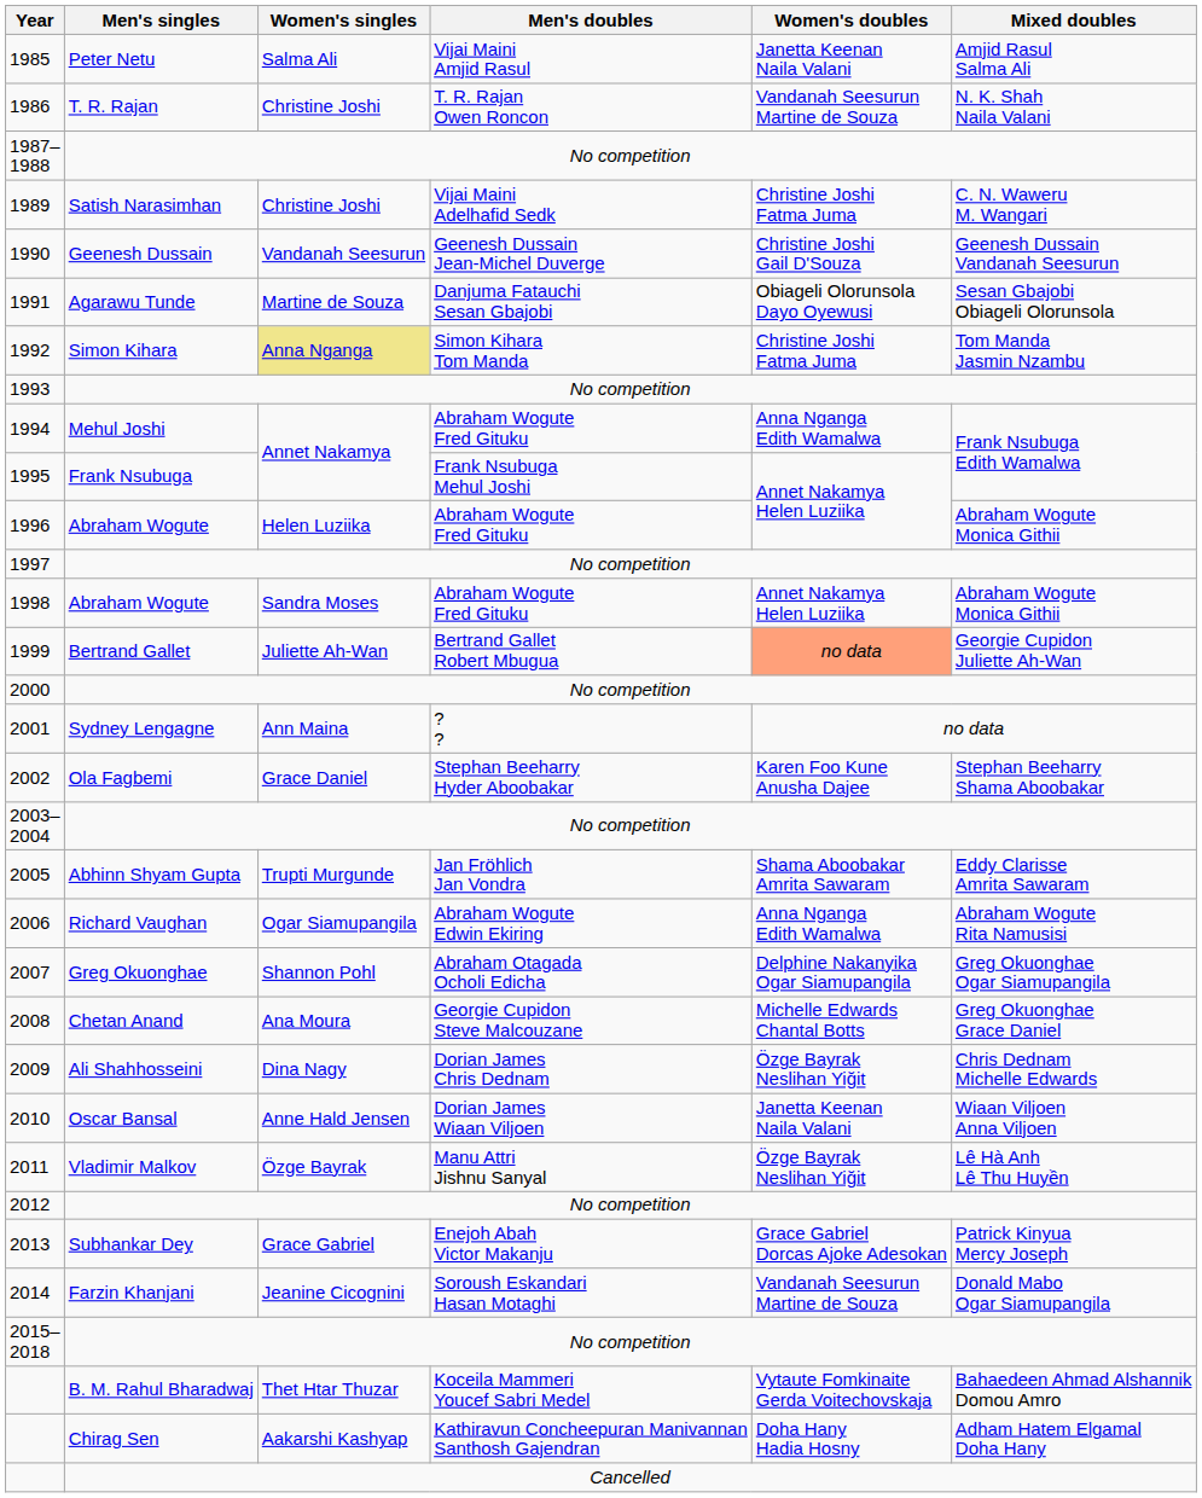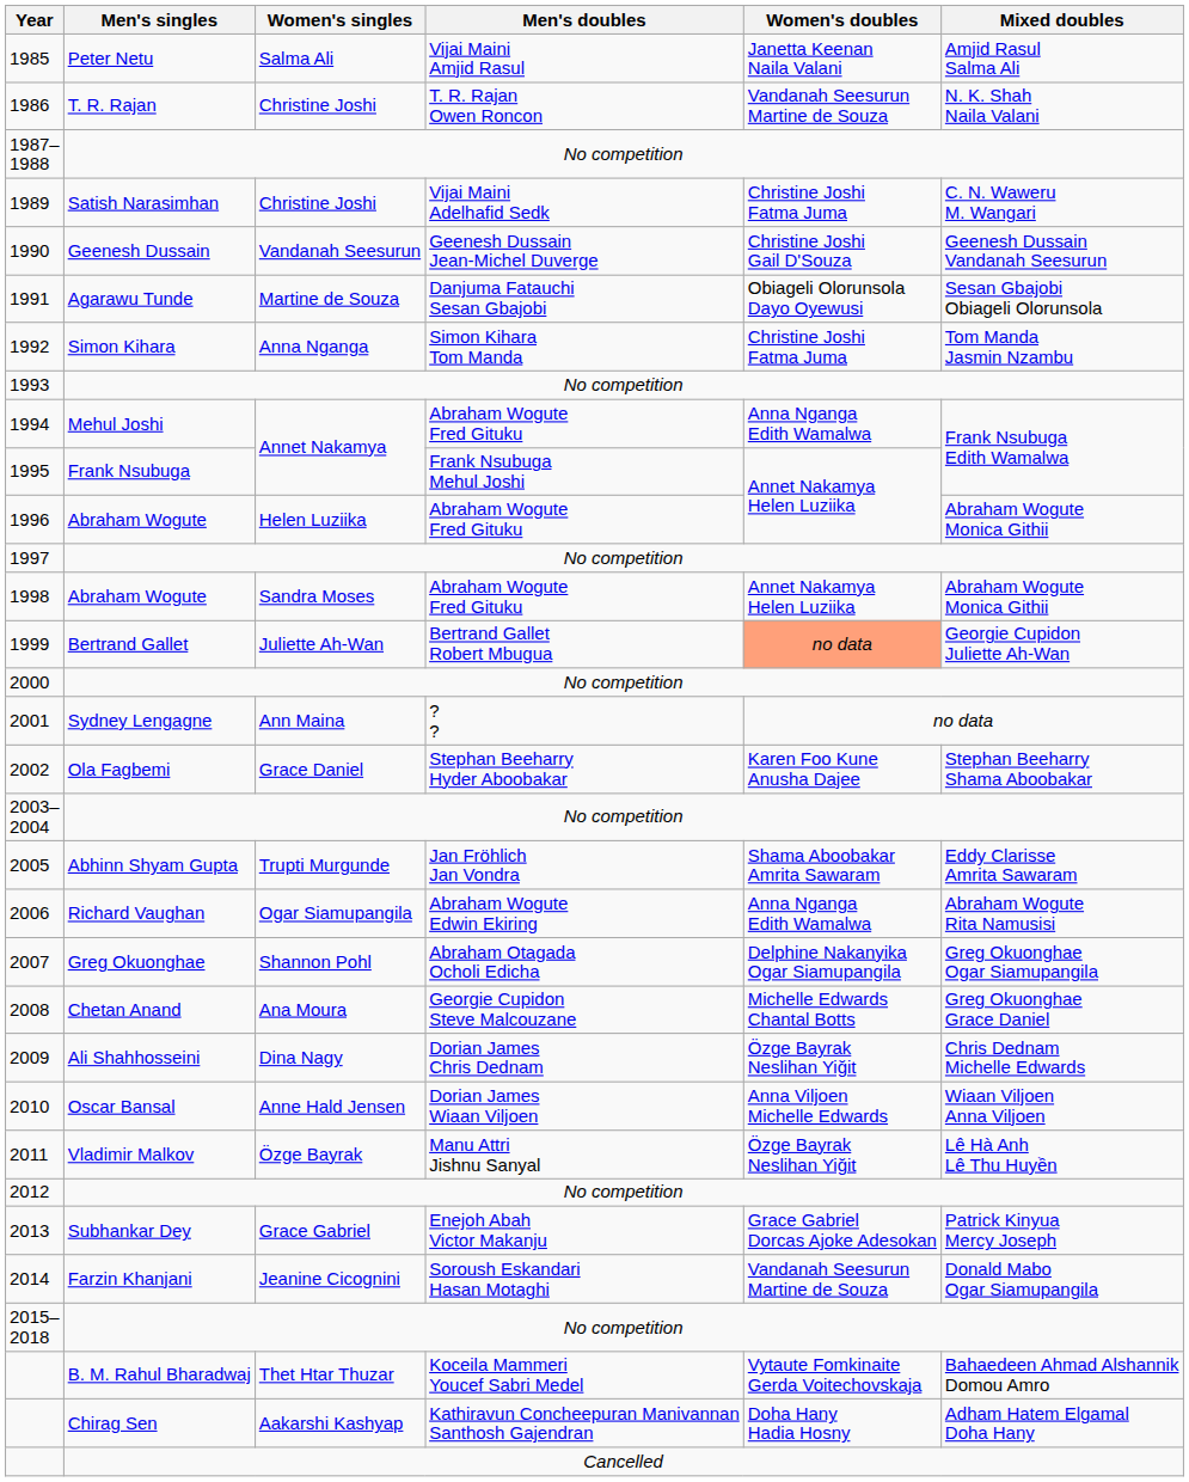 <table class=wikitable style="font-size:90%;">
 <tr>
 <th>Year</th>
 <th>Men's singles</th>
 <th>Women's singles</th>
 <th>Men's doubles</th>
 <th>Women's doubles</th>
 <th>Mixed doubles</th>
 </tr>
 <tr>
 <td>1985</td>
 <td> <a href='#'>Peter Netu</a></td>
 <td> <a href='#'>Salma Ali</a></td>
 <td> <a href='#'>Vijai Maini</a><br> <a href='#'>Amjid Rasul</a></td>
 <td> <a href='#'>Janetta Keenan</a><br> <a href='#'>Naila Valani</a></td>
 <td> <a href='#'>Amjid Rasul</a><br> <a href='#'>Salma Ali</a></td>
 </tr>
 <tr>
 <td>1986</td>
 <td> <a href='#'>T. R.  Rajan</a></td>
 <td> <a href='#'>Christine Joshi</a></td>
 <td> <a href='#'>T. R.  Rajan</a><br> <a href='#'>Owen Roncon</a></td>
 <td> <a href='#'>Vandanah Seesurun</a><br> <a href='#'>Martine de Souza</a></td>
 <td> <a href='#'>N. K. Shah</a><br> <a href='#'>Naila Valani</a></td>
 </tr>
 <tr>
 <td>1987–<br>1988</td>
 <td colspan=5 align=center><em>No competition</em></td>
 </tr>
 <tr>
 <td>1989</td>
 <td> <a href='#'>Satish Narasimhan</a></td>
 <td> <a href='#'>Christine Joshi</a></td>
 <td> <a href='#'>Vijai Maini</a><br> <a href='#'>Adelhafid Sedk</a></td>
 <td> <a href='#'>Christine Joshi</a><br> <a href='#'>Fatma Juma</a></td>
 <td> <a href='#'>C. N. Waweru</a><br> <a href='#'>M. Wangari</a></td>
 </tr>
 <tr>
 <td>1990</td>
 <td> <a href='#'>Geenesh Dussain</a></td>
 <td> <a href='#'>Vandanah Seesurun</a></td>
 <td> <a href='#'>Geenesh Dussain</a><br> <a href='#'>Jean-Michel Duverge</a></td>
 <td> <a href='#'>Christine Joshi</a><br> <a href='#'>Gail D'Souza</a></td>
 <td> <a href='#'>Geenesh Dussain</a><br> <a href='#'>Vandanah Seesurun</a></td>
 </tr>
 <tr>
 <td>1991</td>
 <td> <a href='#'>Agarawu Tunde</a></td>
 <td> <a href='#'>Martine de Souza</a></td>
 <td> <a href='#'>Danjuma Fatauchi</a><br> <a href='#'>Sesan Gbajobi</a></td>
 <td> Obiageli Olorunsola<br> <a href='#'>Dayo Oyewusi</a></td>
 <td> <a href='#'>Sesan Gbajobi</a><br> Obiageli Olorunsola</td>
 </tr>
 <tr>
 <td>1992</td>
 <td> <a href='#'>Simon Kihara</a></td>
-<td style="background: khaki;"> <a href='#'>Anna Nganga</a></td>
+<td> <a href='#'>Anna Nganga</a></td>
 <td> <a href='#'>Simon Kihara</a><br> <a href='#'>Tom Manda</a></td>
 <td> <a href='#'>Christine Joshi</a><br> <a href='#'>Fatma Juma</a></td>
 <td> <a href='#'>Tom Manda</a><br> <a href='#'>Jasmin Nzambu</a></td>
 </tr>
 <tr>
 <td>1993</td>
 <td colspan=5 align=center><em>No competition</em></td>
 </tr>
 <tr>
 <td>1994</td>
 <td> <a href='#'>Mehul Joshi</a></td>
 <td rowspan=2> <a href='#'>Annet Nakamya</a></td>
 <td> <a href='#'>Abraham Wogute</a><br> <a href='#'>Fred Gituku</a></td>
 <td> <a href='#'>Anna Nganga</a><br> <a href='#'>Edith Wamalwa</a></td>
 <td rowspan=2> <a href='#'>Frank Nsubuga</a><br> <a href='#'>Edith Wamalwa</a></td>
 </tr>
 <tr>
 <td>1995</td>
 <td> <a href='#'>Frank Nsubuga</a></td>
 <td> <a href='#'>Frank Nsubuga</a><br> <a href='#'>Mehul Joshi</a></td>
 <td rowspan=2> <a href='#'>Annet Nakamya</a><br> <a href='#'>Helen Luziika</a></td>
 </tr>
 <tr>
 <td>1996</td>
 <td> <a href='#'>Abraham Wogute</a></td>
 <td> <a href='#'>Helen Luziika</a></td>
 <td> <a href='#'>Abraham Wogute</a><br> <a href='#'>Fred Gituku</a></td>
 <td> <a href='#'>Abraham Wogute</a><br> <a href='#'>Monica Githii</a></td>
 </tr>
 <tr>
 <td>1997</td>
 <td colspan=5 align=center><em>No competition</em></td>
 </tr>
 <tr>
 <td>1998</td>
 <td> <a href='#'>Abraham Wogute</a></td>
 <td> <a href='#'>Sandra Moses</a></td>
 <td> <a href='#'>Abraham Wogute</a><br> <a href='#'>Fred Gituku</a></td>
 <td> <a href='#'>Annet Nakamya</a><br> <a href='#'>Helen Luziika</a></td>
 <td> <a href='#'>Abraham Wogute</a><br> <a href='#'>Monica Githii</a></td>
 </tr>
 <tr>
 <td>1999</td>
 <td> <a href='#'>Bertrand Gallet</a></td>
 <td> <a href='#'>Juliette Ah-Wan</a></td>
 <td> <a href='#'>Bertrand Gallet</a><br> <a href='#'>Robert Mbugua</a></td>
 <td align=center style="background: lightsalmon;"><em>no data</em></td>
 <td> <a href='#'>Georgie Cupidon</a><br> <a href='#'>Juliette Ah-Wan</a></td>
 </tr>
 <tr>
 <td>2000</td>
 <td colspan=5 align=center><em>No competition</em></td>
 </tr>
 <tr>
 <td>2001</td>
 <td> <a href='#'>Sydney Lengagne</a></td>
 <td> <a href='#'>Ann Maina</a></td>
 <td> ?<br> ?</td>
 <td colspan=2 align=center><em>no data</em></td>
 </tr>
 <tr>
 <td>2002</td>
 <td> <a href='#'>Ola Fagbemi</a></td>
 <td> <a href='#'>Grace Daniel</a></td>
 <td> <a href='#'>Stephan Beeharry</a><br> <a href='#'>Hyder Aboobakar</a></td>
 <td> <a href='#'>Karen Foo Kune</a><br> <a href='#'>Anusha Dajee</a></td>
 <td> <a href='#'>Stephan Beeharry</a><br> <a href='#'>Shama Aboobakar</a></td>
 </tr>
 <tr>
 <td>2003–<br>2004</td>
 <td colspan=5 align=center><em>No competition</em></td>
 </tr>
 <tr>
 <td>2005</td>
 <td> <a href='#'>Abhinn Shyam Gupta</a></td>
 <td> <a href='#'>Trupti Murgunde</a></td>
 <td> <a href='#'>Jan Fröhlich</a><br> <a href='#'>Jan Vondra</a></td>
 <td> <a href='#'>Shama Aboobakar</a><br> <a href='#'>Amrita Sawaram</a></td>
 <td> <a href='#'>Eddy Clarisse</a><br> <a href='#'>Amrita Sawaram</a></td>
 </tr>
 <tr>
 <td>2006</td>
 <td> <a href='#'>Richard Vaughan</a></td>
 <td> <a href='#'>Ogar Siamupangila</a></td>
 <td> <a href='#'>Abraham Wogute</a><br> <a href='#'>Edwin Ekiring</a></td>
 <td> <a href='#'>Anna Nganga</a><br> <a href='#'>Edith Wamalwa</a></td>
 <td> <a href='#'>Abraham Wogute</a><br> <a href='#'>Rita Namusisi</a></td>
 </tr>
 <tr>
 <td>2007</td>
 <td> <a href='#'>Greg Okuonghae</a></td>
 <td> <a href='#'>Shannon Pohl</a></td>
 <td> <a href='#'>Abraham Otagada</a><br> <a href='#'>Ocholi Edicha</a></td>
 <td> <a href='#'>Delphine Nakanyika</a><br> <a href='#'>Ogar Siamupangila</a></td>
 <td> <a href='#'>Greg Okuonghae</a><br> <a href='#'>Ogar Siamupangila</a></td>
 </tr>
 <tr>
 <td>2008</td>
 <td> <a href='#'>Chetan Anand</a></td>
 <td> <a href='#'>Ana Moura</a></td>
 <td> <a href='#'>Georgie Cupidon</a><br> <a href='#'>Steve Malcouzane</a></td>
 <td> <a href='#'>Michelle Edwards</a><br> <a href='#'>Chantal Botts</a></td>
 <td> <a href='#'>Greg Okuonghae</a><br> <a href='#'>Grace Daniel</a></td>
 </tr>
 <tr>
 <td>2009</td>
 <td> <a href='#'>Ali Shahhosseini</a></td>
 <td> <a href='#'>Dina Nagy</a></td>
 <td> <a href='#'>Dorian James</a><br> <a href='#'>Chris Dednam</a></td>
 <td> <a href='#'>Özge Bayrak</a><br> <a href='#'>Neslihan Yiğit</a></td>
 <td> <a href='#'>Chris Dednam</a><br> <a href='#'>Michelle Edwards</a></td>
 </tr>
 <tr>
 <td>2010</td>
 <td> <a href='#'>Oscar Bansal</a></td>
 <td> <a href='#'>Anne Hald Jensen</a></td>
 <td> <a href='#'>Dorian James</a><br> <a href='#'>Wiaan Viljoen</a></td>
-<td> <a href='#'>Janetta Keenan</a><br> <a href='#'>Naila Valani</a></td>
+<td> <a href='#'>Anna Viljoen</a><br> <a href='#'>Michelle Edwards</a></td>
 <td> <a href='#'>Wiaan Viljoen</a><br> <a href='#'>Anna Viljoen</a></td>
 </tr>
 <tr>
 <td>2011</td>
 <td> <a href='#'>Vladimir Malkov</a></td>
 <td> <a href='#'>Özge Bayrak</a></td>
 <td> <a href='#'>Manu Attri</a><br> Jishnu Sanyal</td>
 <td> <a href='#'>Özge Bayrak</a><br> <a href='#'>Neslihan Yiğit</a></td>
 <td> <a href='#'>Lê Hà Anh</a><br> <a href='#'>Lê Thu Huyền</a></td>
 </tr>
 <tr>
 <td>2012</td>
 <td colspan=5 align=center><em>No competition</em></td>
 </tr>
 <tr>
 <td>2013</td>
 <td> <a href='#'>Subhankar Dey</a></td>
 <td> <a href='#'>Grace Gabriel</a></td>
 <td> <a href='#'>Enejoh Abah</a><br> <a href='#'>Victor Makanju</a></td>
 <td> <a href='#'>Grace Gabriel</a><br> <a href='#'>Dorcas Ajoke Adesokan</a></td>
 <td> <a href='#'>Patrick Kinyua</a><br> <a href='#'>Mercy Joseph</a></td>
 </tr>
 <tr>
 <td>2014</td>
 <td> <a href='#'>Farzin Khanjani</a></td>
 <td> <a href='#'>Jeanine Cicognini</a></td>
 <td> <a href='#'>Soroush Eskandari</a><br> <a href='#'>Hasan Motaghi</a></td>
 <td> <a href='#'>Vandanah Seesurun</a><br> <a href='#'>Martine de Souza</a></td>
 <td> <a href='#'>Donald Mabo</a><br> <a href='#'>Ogar Siamupangila</a></td>
 </tr>
 <tr>
 <td>2015–<br>2018</td>
 <td colspan=5 align=center><em>No competition</em></td>
 </tr>
 <tr>
 <td></td>
 <td> <a href='#'>B. M. Rahul Bharadwaj</a></td>
 <td> <a href='#'>Thet Htar Thuzar</a></td>
 <td> <a href='#'>Koceila Mammeri</a><br> <a href='#'>Youcef Sabri Medel</a></td>
 <td> <a href='#'>Vytaute Fomkinaite</a><br> <a href='#'>Gerda Voitechovskaja</a></td>
 <td> <a href='#'>Bahaedeen Ahmad Alshannik</a><br> Domou Amro</td>
 </tr>
 <tr>
 <td></td>
 <td> <a href='#'>Chirag Sen</a></td>
 <td> <a href='#'>Aakarshi Kashyap</a></td>
 <td> <a href='#'>Kathiravun Concheepuran Manivannan</a><br> <a href='#'>Santhosh Gajendran</a></td>
 <td> <a href='#'>Doha Hany</a><br> <a href='#'>Hadia Hosny</a></td>
 <td> <a href='#'>Adham Hatem Elgamal</a><br> <a href='#'>Doha Hany</a></td>
 </tr>
 <tr>
 <td></td>
 <td colspan="5" align="center"><em>Cancelled</em></td>
 </tr>
 </table>
